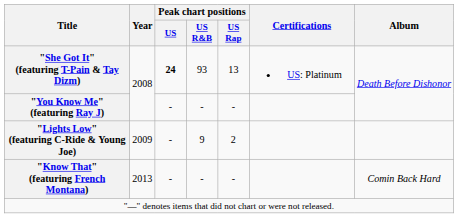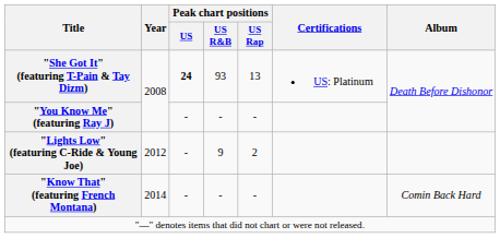 <table class="wikitable plainrowheaders" style="text-align:center;" border="1">
 <tr>
 <th scope="col" rowspan="2" style="width:12em;">Title</th>
 <th scope="col" rowspan="2">Year</th>
 <th scope="col" colspan="3">Peak chart positions</th>
 <th scope="col" rowspan="2" style="width:10em;"><a href='#'>Certifications</a></th>
 <th scope="col" rowspan="2">Album</th>
 </tr>
 <tr>
 <th scope="col" style="width:3em;font-size:90%;"><a href='#'>US</a></th>
 <th scope="col" style="width:3em;font-size:90%;"><a href='#'>US R&B</a></th>
 <th scope="col" style="width:3em;font-size:90%;"><a href='#'>US Rap</a></th>
 </tr>
 <tr>
 <th scope="row">"<a href='#'>She Got It</a>" <br><span>(featuring <a href='#'>T-Pain</a> & <a href='#'>Tay Dizm</a>)</span></th>
 <td rowspan="2">2008</td>
 <td><strong>24</strong></td>
 <td>93</td>
 <td>13</td>
 <td><br><ul><li><a href='#'>US</a>: Platinum</li></ul></td>
 <td rowspan="2"><em><a href='#'>Death Before Dishonor</a></em></td>
 </tr>
 <tr>
 <th scope="row">"<a href='#'>You Know Me</a>" <br><span>(featuring <a href='#'>Ray J</a>)</span></th>
 <td>-</td>
 <td>-</td>
 <td>-</td>
 <td></td>
 </tr>
 <tr>
 <th scope="row">"<a href='#'>Lights Low</a>" <br><span>(featuring C-Ride & Young Joe)</span></th>
-<td>2009</td>
+<td>2012</td>
 <td>-</td>
 <td>9</td>
 <td>2</td>
 <td></td>
 <td></td>
 </tr>
 <tr>
 <th scope="row">"<a href='#'>Know That</a>" <br><span>(featuring <a href='#'>French Montana</a>)</span></th>
-<td>2013</td>
+<td>2014</td>
 <td>-</td>
 <td>-</td>
 <td>-</td>
 <td></td>
 <td><em>Comin Back Hard</em></td>
 </tr>
 <tr>
 <td colspan="14" style="font-size:90%">"—" denotes items that did not chart or were not released.</td>
 </tr>
 </table>
